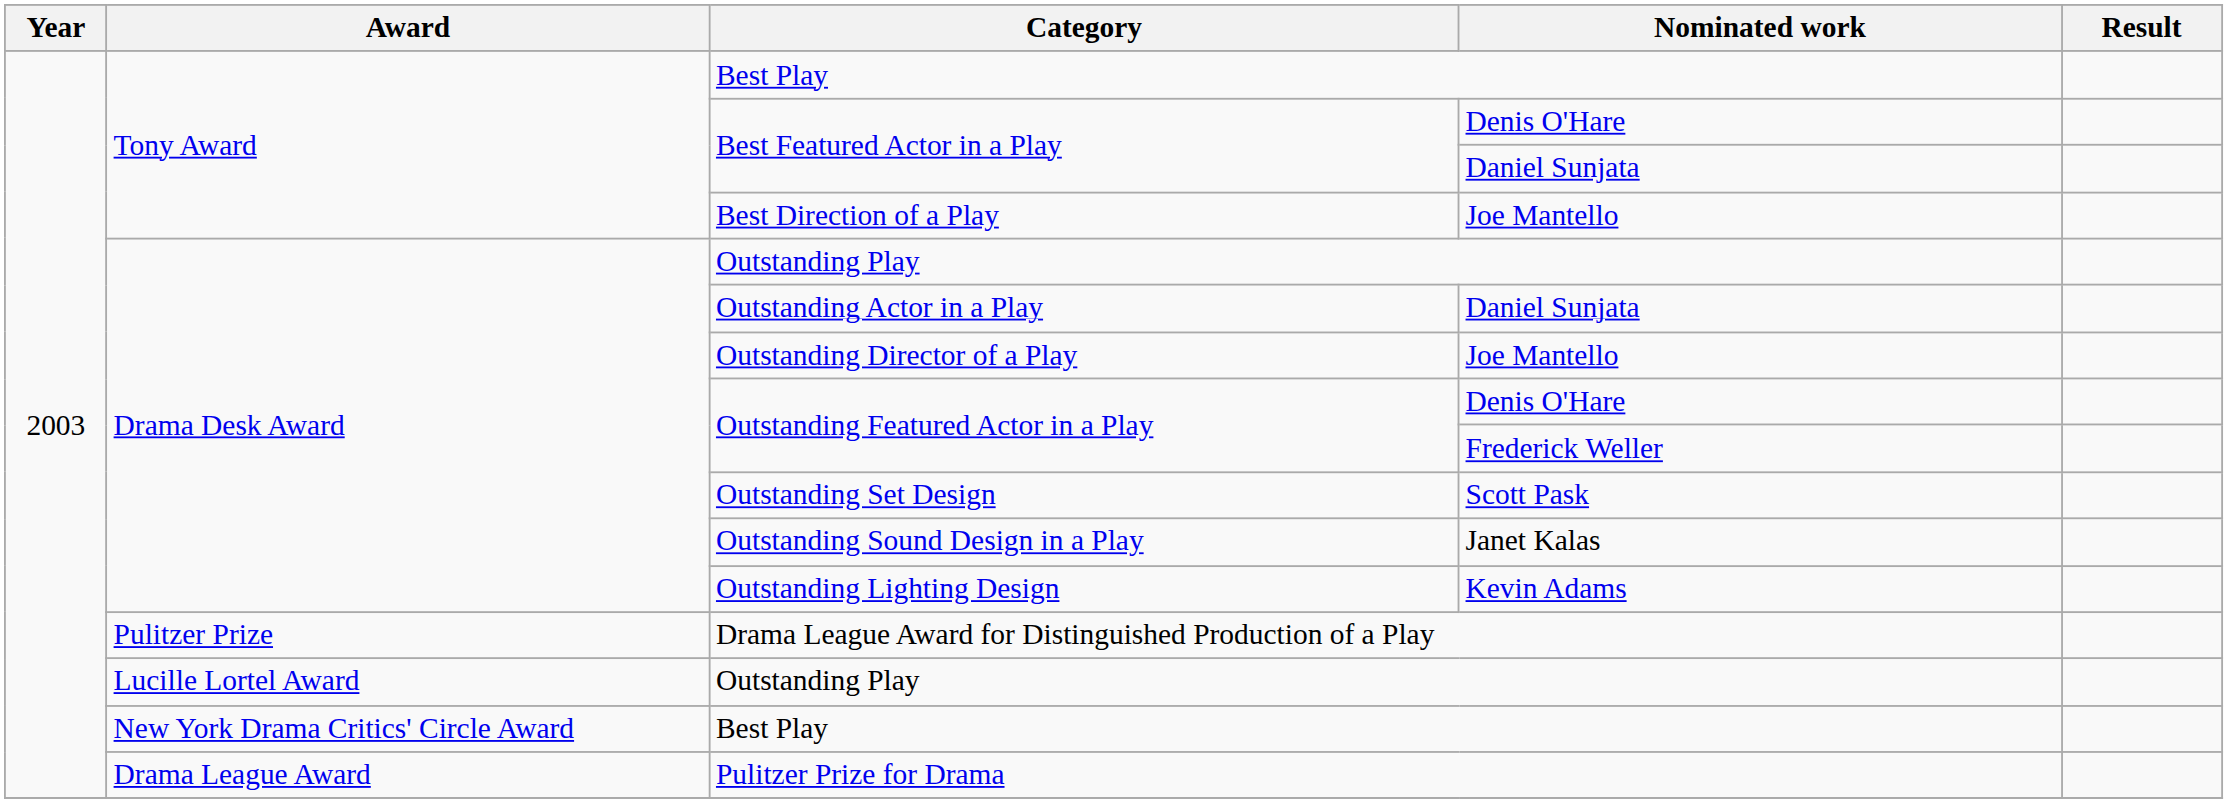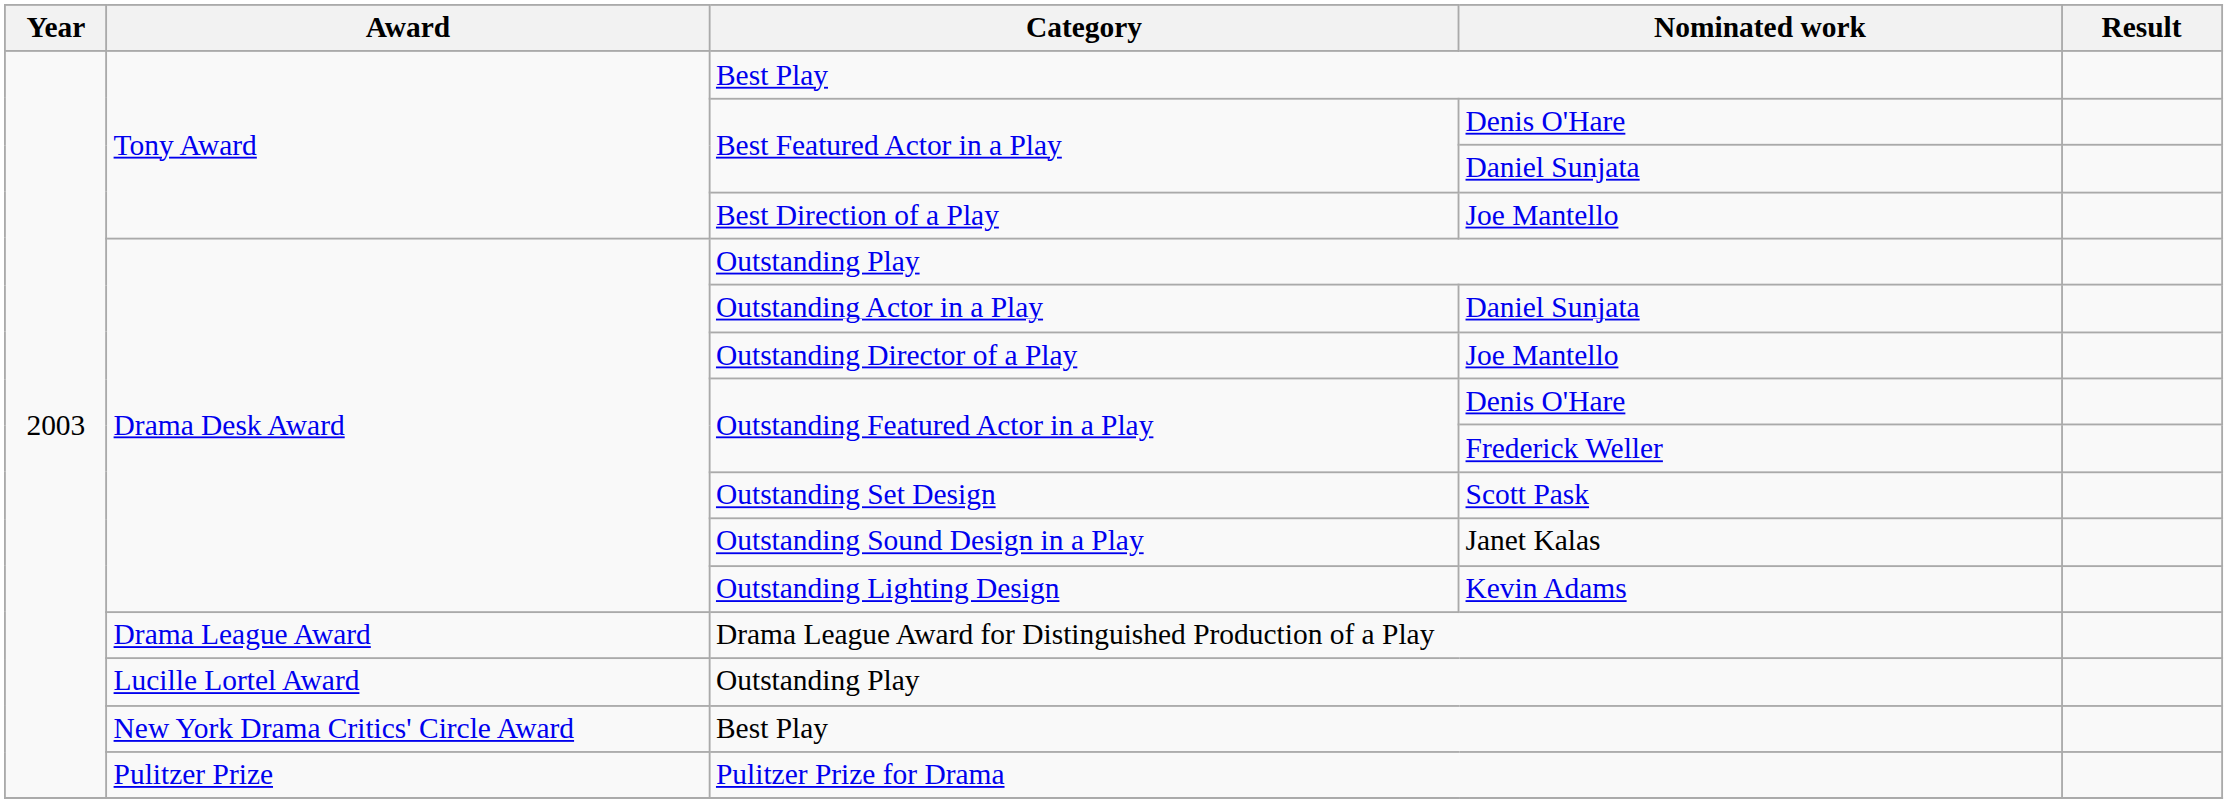 <table class="wikitable">
 <tr>
 <th scope="col" style="width:3em;">Year</th>
 <th scope="col" style="width:20em;">Award</th>
 <th scope="col" style="width:25em;">Category</th>
 <th scope="col" style="width:20em;">Nominated work</th>
 <th scope="col" style="width:5em;">Result</th>
 </tr>
 <tr>
 <td rowspan=16 align="center">2003</td>
 <td rowspan=4><a href='#'>Tony Award</a></td>
 <td colspan=2><a href='#'>Best Play</a></td>
 <td></td>
 </tr>
 <tr>
 <td rowspan=2><a href='#'>Best Featured Actor in a Play</a></td>
 <td><a href='#'>Denis O'Hare</a></td>
 <td></td>
 </tr>
 <tr>
 <td><a href='#'>Daniel Sunjata</a></td>
 <td></td>
 </tr>
 <tr>
 <td><a href='#'>Best Direction of a Play</a></td>
 <td><a href='#'>Joe Mantello</a></td>
 <td></td>
 </tr>
 <tr>
 <td rowspan=8><a href='#'>Drama Desk Award</a></td>
 <td colspan=2><a href='#'>Outstanding Play</a></td>
 <td></td>
 </tr>
 <tr>
 <td><a href='#'>Outstanding Actor in a Play</a></td>
 <td><a href='#'>Daniel Sunjata</a></td>
 <td></td>
 </tr>
 <tr>
 <td><a href='#'>Outstanding Director of a Play</a></td>
 <td><a href='#'>Joe Mantello</a></td>
 <td></td>
 </tr>
 <tr>
 <td rowspan=2><a href='#'>Outstanding Featured Actor in a Play</a></td>
 <td><a href='#'>Denis O'Hare</a></td>
 <td></td>
 </tr>
 <tr>
 <td><a href='#'>Frederick Weller</a></td>
 <td></td>
 </tr>
 <tr>
 <td><a href='#'>Outstanding Set Design</a></td>
 <td><a href='#'>Scott Pask</a></td>
 <td></td>
 </tr>
 <tr>
 <td><a href='#'>Outstanding Sound Design in a Play</a></td>
 <td>Janet Kalas</td>
 <td></td>
 </tr>
 <tr>
 <td><a href='#'>Outstanding Lighting Design</a></td>
 <td><a href='#'>Kevin Adams</a></td>
 <td></td>
 </tr>
 <tr>
-<td><a href='#'>Pulitzer Prize</a></td>
+<td><a href='#'>Drama League Award</a></td>
 <td colspan=2>Drama League Award for Distinguished Production of a Play</td>
 <td></td>
 </tr>
 <tr>
 <td><a href='#'>Lucille Lortel Award</a></td>
 <td colspan=2>Outstanding Play</td>
 <td></td>
 </tr>
 <tr>
 <td><a href='#'>New York Drama Critics' Circle Award</a></td>
 <td colspan=2>Best Play</td>
 <td></td>
 </tr>
 <tr>
-<td><a href='#'>Drama League Award</a></td>
+<td><a href='#'>Pulitzer Prize</a></td>
 <td colspan=2><a href='#'>Pulitzer Prize for Drama</a></td>
 <td></td>
 </tr>
 <tr>
 </tr>
 </table>
